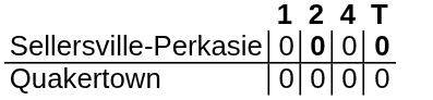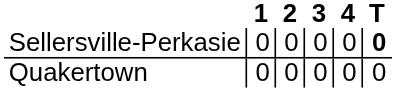 <table style="border-collapse: collapse;">
 <tr>
 <th style="text-align: left;"></th>
 <th style="text-align: center; padding: 0px 3px 0px 3px; width:12px;">1</th>
 <th style="text-align: center; padding: 0px 3px 0px 3px; width:12px;">2</th>
+<th style="text-align: center; padding: 0px 3px 0px 3px; width:12px;">3</th>
 <th style="text-align: center; padding: 0px 3px 0px 3px; width:12px;">4</th>
 <th style="text-align: center; padding: 0px 3px 0px 3px; width:12px;">T</th>
 </tr>
 <tr>
 <td style="text-align: left; border-bottom: 1px solid black; padding: 0px 3px 0px 3px;">Sellersville-Perkasie</td>
 <td style="border-left: 1px solid black; border-bottom: 1px solid black; text-align: right; padding: 0px 3px 0px 3px;">0</td>
-<td style="border-left: 1px solid black; border-bottom: 1px solid black; text-align: right; padding: 0px 3px 0px 3px;"><strong>0</strong></td>
+<td style="border-left: 1px solid black; border-bottom: 1px solid black; text-align: right; padding: 0px 3px 0px 3px;">0</td>
+<td style="border-left: 1px solid black; border-bottom: 1px solid black; text-align: right; padding: 0px 3px 0px 3px;">0</td>
 <td style="border-left: 1px solid black; border-bottom: 1px solid black; text-align: right; padding: 0px 3px 0px 3px;">0</td>
 <td style="border-left: 1px solid black; border-bottom: 1px solid black; text-align: right; padding: 0px 3px 0px 3px;"><strong>0</strong></td>
 </tr>
 <tr>
 <td style="text-align: left; padding: 0px 3px 0px 3px;">Quakertown</td>
 <td style="border-left: 1px solid black; text-align: right; padding: 0px 3px 0px 3px;">0</td>
 <td style="border-left: 1px solid black; text-align: right; padding: 0px 3px 0px 3px;">0</td>
 <td style="border-left: 1px solid black; text-align: right; padding: 0px 3px 0px 3px;">0</td>
 <td style="border-left: 1px solid black; text-align: right; padding: 0px 3px 0px 3px;">0</td>
+<td style="border-left: 1px solid black; text-align: right; padding: 0px 3px 0px 3px;">0</td>
 </tr>
 </table>
